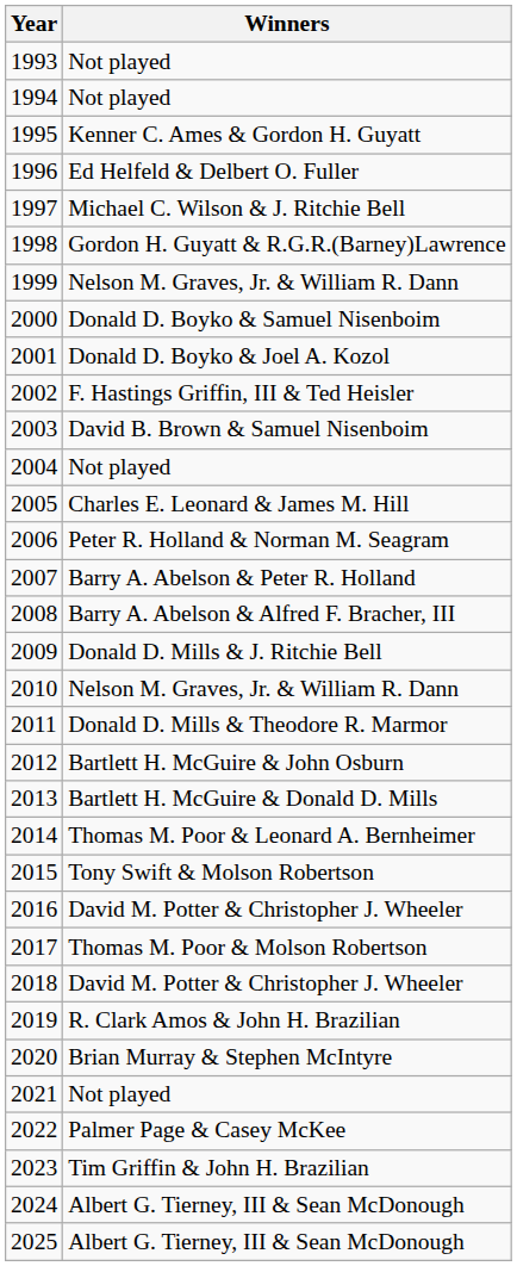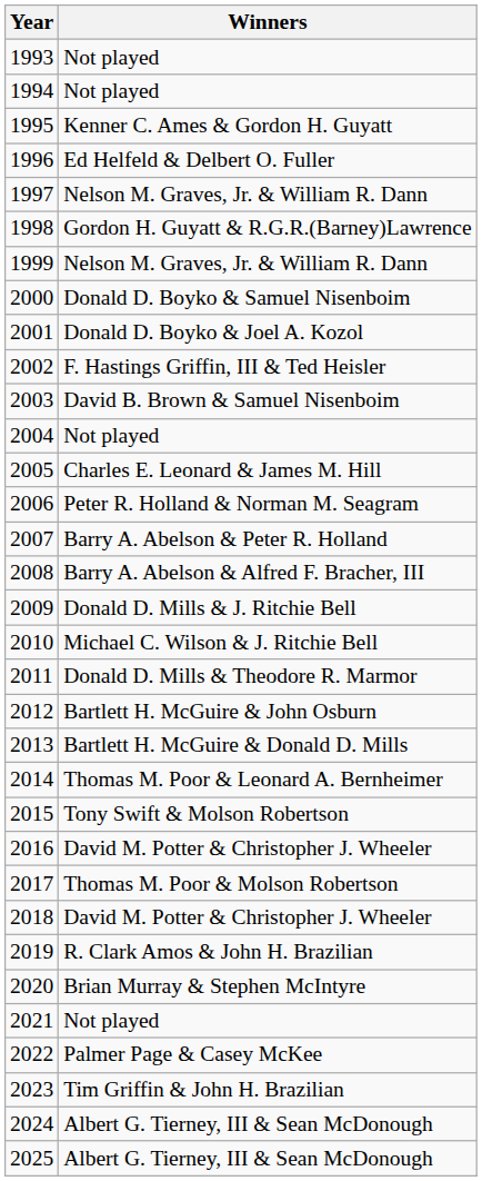 <table class="wikitable">
 <tr>
 <th>Year</th>
 <th>Winners</th>
 </tr>
 <tr>
 <td>1993</td>
 <td>Not played</td>
 </tr>
 <tr>
 <td>1994</td>
 <td>Not played</td>
 </tr>
 <tr>
 <td>1995</td>
 <td>Kenner C. Ames & Gordon H. Guyatt</td>
 </tr>
 <tr>
 <td>1996</td>
 <td>Ed Helfeld & Delbert O. Fuller</td>
 </tr>
 <tr>
 <td>1997</td>
-<td>Michael C. Wilson & J. Ritchie Bell</td>
+<td>Nelson M. Graves, Jr. & William R. Dann</td>
 </tr>
 <tr>
 <td>1998</td>
 <td>Gordon H. Guyatt & R.G.R.(Barney)Lawrence</td>
 </tr>
 <tr>
 <td>1999</td>
 <td>Nelson M. Graves, Jr. & William R. Dann</td>
 </tr>
 <tr>
 <td>2000</td>
 <td>Donald D. Boyko & Samuel Nisenboim</td>
 </tr>
 <tr>
 <td>2001</td>
 <td>Donald D. Boyko & Joel A. Kozol</td>
 </tr>
 <tr>
 <td>2002</td>
 <td>F. Hastings Griffin, III & Ted Heisler</td>
 </tr>
 <tr>
 <td>2003</td>
 <td>David B. Brown & Samuel Nisenboim</td>
 </tr>
 <tr>
 <td>2004</td>
 <td>Not played</td>
 </tr>
 <tr>
 <td>2005</td>
 <td>Charles E. Leonard & James M. Hill</td>
 </tr>
 <tr>
 <td>2006</td>
 <td>Peter R. Holland & Norman M. Seagram</td>
 </tr>
 <tr>
 <td>2007</td>
 <td>Barry A. Abelson & Peter R. Holland</td>
 </tr>
 <tr>
 <td>2008</td>
 <td>Barry A. Abelson & Alfred F. Bracher, III</td>
 </tr>
 <tr>
 <td>2009</td>
 <td>Donald D. Mills &  J. Ritchie Bell</td>
 </tr>
 <tr>
 <td>2010</td>
-<td>Nelson M. Graves, Jr. & William R. Dann</td>
+<td>Michael C. Wilson & J. Ritchie Bell</td>
 </tr>
 <tr>
 <td>2011</td>
 <td>Donald D. Mills &  Theodore R. Marmor</td>
 </tr>
 <tr>
 <td>2012</td>
 <td>Bartlett H. McGuire &  John Osburn</td>
 </tr>
 <tr>
 <td>2013</td>
 <td>Bartlett H. McGuire &  Donald D. Mills</td>
 </tr>
 <tr>
 <td>2014</td>
 <td>Thomas M. Poor &  Leonard A. Bernheimer</td>
 </tr>
 <tr>
 <td>2015</td>
 <td>Tony Swift &  Molson Robertson</td>
 </tr>
 <tr>
 <td>2016</td>
 <td>David M. Potter &  Christopher J. Wheeler</td>
 </tr>
 <tr>
 <td>2017</td>
 <td>Thomas M. Poor &  Molson Robertson</td>
 </tr>
 <tr>
 <td>2018</td>
 <td>David M. Potter &  Christopher J. Wheeler</td>
 </tr>
 <tr>
 <td>2019</td>
 <td>R. Clark Amos &  John H. Brazilian</td>
 </tr>
 <tr>
 <td>2020</td>
 <td>Brian Murray &  Stephen McIntyre</td>
 </tr>
 <tr>
 <td>2021</td>
 <td>Not played</td>
 </tr>
 <tr>
 <td>2022</td>
 <td>Palmer Page & Casey McKee</td>
 </tr>
 <tr>
 <td>2023</td>
 <td>Tim Griffin &  John H. Brazilian</td>
 </tr>
 <tr>
 <td>2024</td>
 <td>Albert G. Tierney, III &  Sean McDonough</td>
 </tr>
 <tr>
 <td>2025</td>
 <td>Albert G. Tierney, III &  Sean McDonough</td>
 </tr>
 <tr>
 </tr>
 </table>
